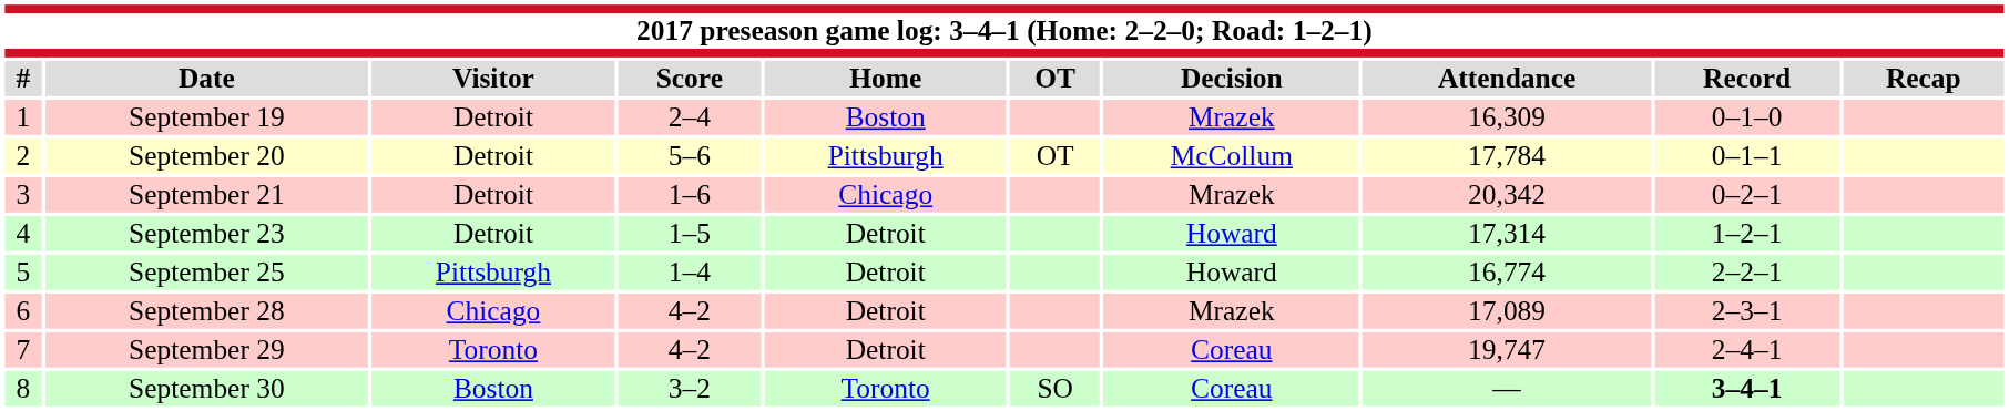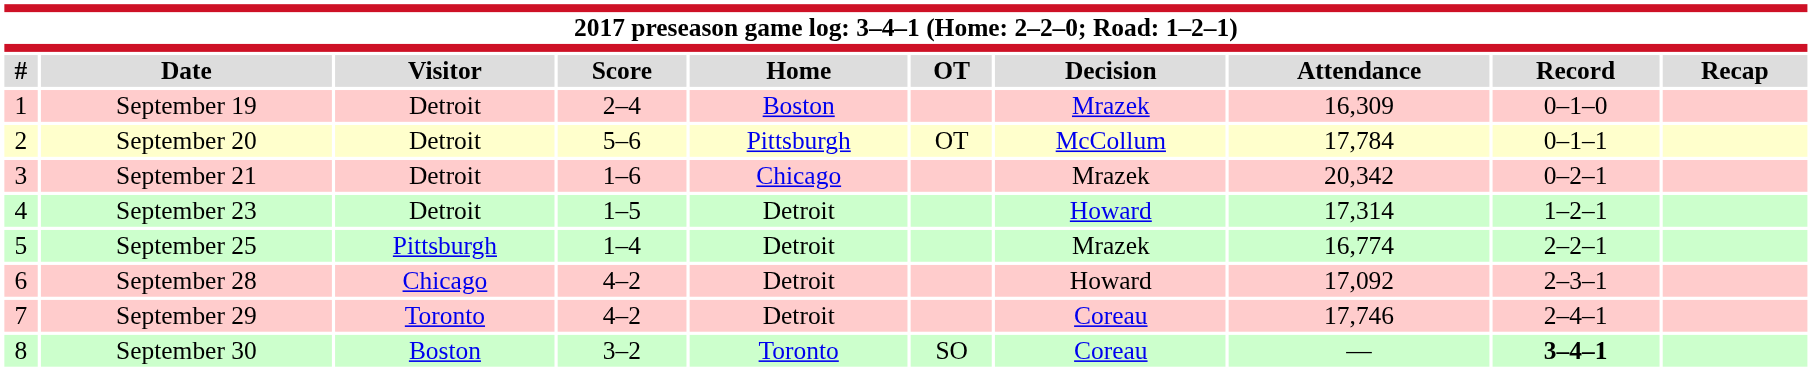 <table class="toccolours collapsible collapsed" style="width:90%; clear:both; margin:1.5em auto; text-align:center;">
 <tr>
 <th colspan=10 style="background:#fff; border-top:#CE1126 5px solid; border-bottom:#CE1126 5px solid;">2017 preseason game log: 3–4–1 (Home: 2–2–0; Road: 1–2–1)</th>
 </tr>
 <tr style="background:#ddd;">
 <th>#</th>
 <th>Date</th>
 <th>Visitor</th>
 <th>Score</th>
 <th>Home</th>
 <th>OT</th>
 <th>Decision</th>
 <th>Attendance</th>
 <th>Record</th>
 <th>Recap</th>
 </tr>
 <tr style="background:#fcc;">
 <td>1</td>
 <td>September 19</td>
 <td>Detroit</td>
 <td>2–4</td>
 <td><a href='#'>Boston</a></td>
 <td></td>
 <td><a href='#'>Mrazek</a></td>
 <td>16,309</td>
 <td>0–1–0</td>
 <td></td>
 </tr>
 <tr style="background:#ffc;">
 <td>2</td>
 <td>September 20</td>
 <td>Detroit</td>
 <td>5–6</td>
 <td><a href='#'>Pittsburgh</a></td>
 <td>OT</td>
 <td><a href='#'>McCollum</a></td>
 <td>17,784</td>
 <td>0–1–1</td>
 <td></td>
 </tr>
 <tr style="background:#fcc;">
 <td>3</td>
 <td>September 21</td>
 <td>Detroit</td>
 <td>1–6</td>
 <td><a href='#'>Chicago</a></td>
 <td></td>
 <td>Mrazek</td>
 <td>20,342</td>
 <td>0–2–1</td>
 <td></td>
 </tr>
 <tr style="background:#cfc;">
 <td>4</td>
 <td>September 23</td>
 <td>Detroit</td>
 <td>1–5</td>
 <td>Detroit</td>
 <td></td>
 <td><a href='#'>Howard</a></td>
 <td>17,314</td>
 <td>1–2–1</td>
 <td></td>
 </tr>
 <tr style="background:#cfc;">
 <td>5</td>
 <td>September 25</td>
 <td><a href='#'>Pittsburgh</a></td>
 <td>1–4</td>
 <td>Detroit</td>
 <td></td>
-<td>Howard</td>
+<td>Mrazek</td>
 <td>16,774</td>
 <td>2–2–1</td>
 <td></td>
 </tr>
 <tr style="background:#fcc;">
 <td>6</td>
 <td>September 28</td>
 <td><a href='#'>Chicago</a></td>
 <td>4–2</td>
 <td>Detroit</td>
 <td></td>
-<td>Mrazek</td>
-<td>17,089</td>
+<td>Howard</td>
+<td>17,092</td>
 <td>2–3–1</td>
 <td></td>
 </tr>
 <tr style="background:#fcc;">
 <td>7</td>
 <td>September 29</td>
 <td><a href='#'>Toronto</a></td>
 <td>4–2</td>
 <td>Detroit</td>
 <td></td>
 <td><a href='#'>Coreau</a></td>
-<td>19,747</td>
+<td>17,746</td>
 <td>2–4–1</td>
 <td></td>
 </tr>
 <tr style="background:#cfc;">
 <td>8</td>
 <td>September 30</td>
 <td><a href='#'>Boston</a></td>
 <td>3–2</td>
 <td><a href='#'>Toronto</a></td>
 <td>SO</td>
 <td><a href='#'>Coreau</a></td>
 <td>—</td>
 <td><strong>3–4–1</strong></td>
 <td></td>
 </tr>
 </table>
